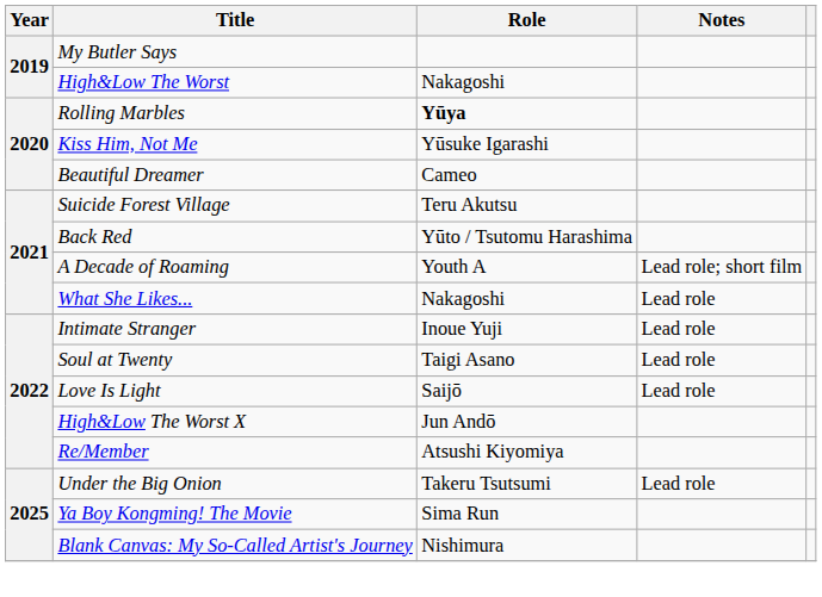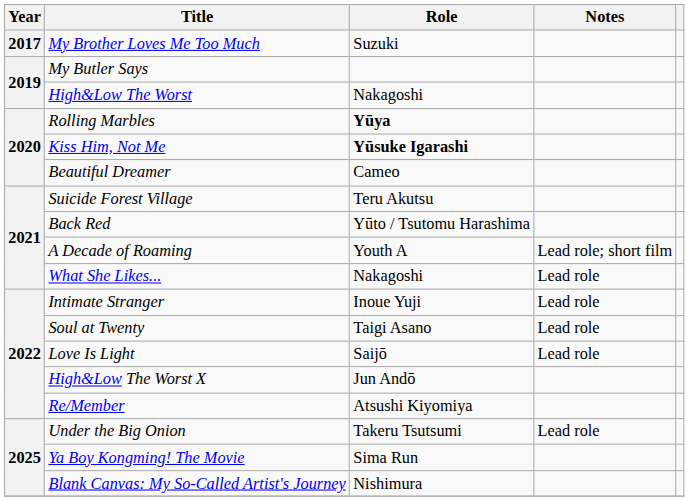 <table class="wikitable plainrowheaders sortable"  style=font-size:100%>
 <tr>
 <th scope="col">Year</th>
 <th scope="col">Title</th>
 <th scope="col">Role</th>
 <th scope="col" class="unsortable">Notes</th>
 <th scope="col" class="unsortable"></th>
+</tr>
+<tr>
+<th scope=row>2017</th>
+<td><em><a href='#'>My Brother Loves Me Too Much</a></em></td>
+<td>Suzuki</td>
+<td></td>
+<td style="text-align:center;"></td>
 </tr>
 <tr>
 <th rowspan="2" scope="row">2019</th>
 <td><em>My Butler Says</em></td>
 <td></td>
 <td style="text-align:center;"></td>
 <td style="text-align:center;"></td>
 </tr>
 <tr>
 <td><em><a href='#'>High&Low The Worst</a></em></td>
 <td>Nakagoshi</td>
 <td></td>
 <td style="text-align:center;"></td>
 </tr>
 <tr>
 <th rowspan="3" scope="row">2020</th>
 <td><em>Rolling Marbles</em></td>
 <td><strong>Yūya</strong></td>
 <td></td>
 <td style="text-align:center;"></td>
 </tr>
 <tr>
 <td><em><a href='#'>Kiss Him, Not Me</a></em></td>
-<td>Yūsuke Igarashi</td>
+<td><strong>Yūsuke Igarashi</strong></td>
 <td></td>
 <td style="text-align:center;"></td>
 </tr>
 <tr>
 <td><em>Beautiful Dreamer</em></td>
 <td>Cameo</td>
 <td></td>
 <td style="text-align:center;"></td>
 </tr>
 <tr>
 <th rowspan="4" scope="row">2021</th>
 <td><em>Suicide Forest Village</em></td>
 <td>Teru Akutsu</td>
 <td></td>
 <td style="text-align:center;"></td>
 </tr>
 <tr>
 <td><em>Back Red</em></td>
 <td>Yūto / Tsutomu Harashima</td>
 <td></td>
 <td style="text-align:center;"></td>
 </tr>
 <tr>
 <td><em>A Decade of Roaming</em></td>
 <td>Youth A</td>
 <td>Lead role; short film</td>
 <td style="text-align:center;"></td>
 </tr>
 <tr>
 <td><em><a href='#'>What She Likes...</a></em></td>
 <td>Nakagoshi</td>
 <td>Lead role</td>
 <td style="text-align:center;"></td>
 </tr>
 <tr>
 <th rowspan="5" scope="row">2022</th>
 <td><em>Intimate Stranger</em></td>
 <td>Inoue Yuji</td>
 <td>Lead role</td>
 <td style="text-align:center;"></td>
 </tr>
 <tr>
 <td><em>Soul at Twenty</em></td>
 <td>Taigi Asano</td>
 <td>Lead role</td>
 <td style="text-align:center;"></td>
 </tr>
 <tr>
 <td><em>Love Is Light</em></td>
 <td>Saijō</td>
 <td>Lead role</td>
 <td style="text-align:center;"></td>
 </tr>
 <tr>
 <td><em><a href='#'>High&Low</a> The Worst X</em></td>
 <td>Jun Andō</td>
 <td></td>
 <td style="text-align:center;"></td>
 </tr>
 <tr>
 <td><em><a href='#'>Re/Member</a></em></td>
 <td>Atsushi Kiyomiya</td>
 <td></td>
 <td style="text-align:center;"></td>
 </tr>
 <tr>
 <th rowspan="3" scope="row">2025</th>
 <td><em>Under the Big Onion</em></td>
 <td>Takeru Tsutsumi</td>
 <td>Lead role</td>
 <td style="text-align:center;"></td>
 </tr>
 <tr>
 <td><em><a href='#'>Ya Boy Kongming! The Movie</a></em></td>
 <td>Sima Run</td>
 <td></td>
 <td style="text-align:center;"></td>
 </tr>
 <tr>
 <td><em><a href='#'>Blank Canvas: My So-Called Artist's Journey</a></em></td>
 <td>Nishimura</td>
 <td></td>
 <td style="text-align:center;"></td>
 </tr>
 <tr>
 </tr>
 </table>
